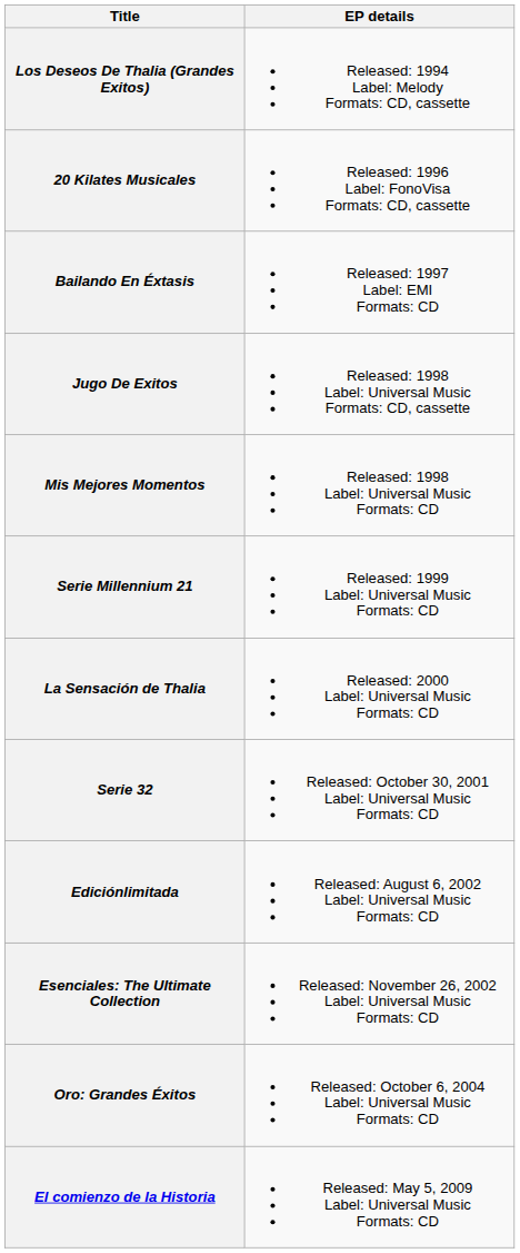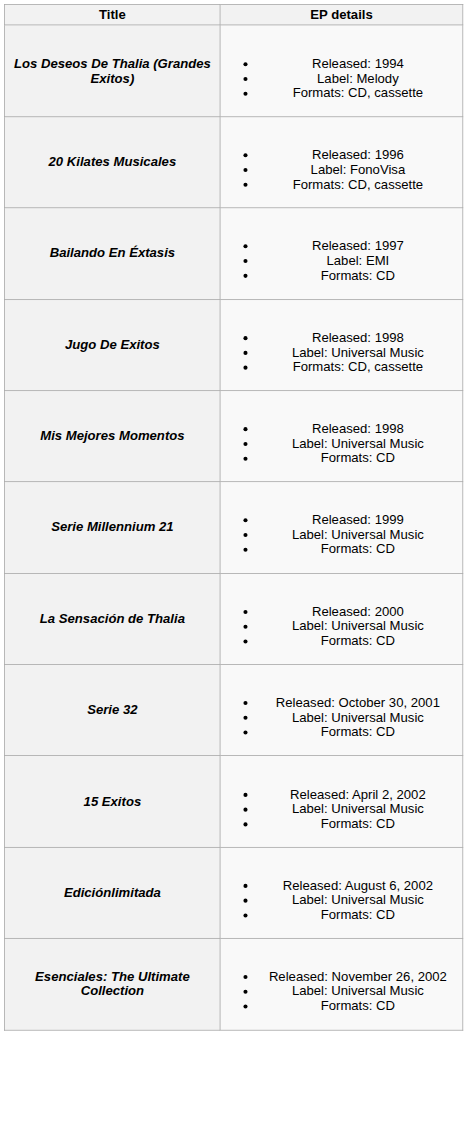 <table class="wikitable plainrowheaders" style="text-align:center;">
 <tr>
 <th scope="col" style="width:16em;">Title</th>
 <th scope="col" style="width:18em;">EP details</th>
 </tr>
 <tr>
 <th scope="row"><em>Los Deseos De Thalia (Grandes Exitos)</em></th>
 <td><br><ul><li>Released: 1994</li><li>Label: Melody</li><li>Formats: CD, cassette</li></ul></td>
 </tr>
 <tr>
 <th scope="row"><em>20 Kilates Musicales</em></th>
 <td><br><ul><li>Released: 1996</li><li>Label: FonoVisa</li><li>Formats: CD, cassette</li></ul></td>
 </tr>
 <tr>
 <th scope="row"><em>Bailando En Éxtasis</em></th>
 <td><br><ul><li>Released: 1997</li><li>Label: EMI</li><li>Formats: CD</li></ul></td>
 </tr>
 <tr>
 <th scope="row"><em>Jugo De Exitos</em></th>
 <td><br><ul><li>Released: 1998</li><li>Label: Universal Music</li><li>Formats: CD, cassette</li></ul></td>
 </tr>
 <tr>
 <th scope="row"><em>Mis Mejores Momentos</em></th>
 <td><br><ul><li>Released: 1998</li><li>Label: Universal Music</li><li>Formats: CD</li></ul></td>
 </tr>
 <tr>
 <th scope="row"><em>Serie Millennium 21</em></th>
 <td><br><ul><li>Released: 1999</li><li>Label: Universal Music</li><li>Formats: CD</li></ul></td>
 </tr>
 <tr>
 <th scope="row"><em>La Sensación de Thalia</em></th>
 <td><br><ul><li>Released: 2000</li><li>Label: Universal Music</li><li>Formats: CD</li></ul></td>
 </tr>
 <tr>
 <th scope="row"><em>Serie 32</em></th>
 <td><br><ul><li>Released: October 30, 2001</li><li>Label: Universal Music</li><li>Formats: CD</li></ul></td>
 </tr>
 <tr>
+<th scope="row"><em>15 Exitos</em></th>
+<td><br><ul><li>Released: April 2, 2002</li><li>Label: Universal Music</li><li>Formats: CD</li></ul></td>
+</tr>
+<tr>
 <th scope="row"><em>Ediciónlimitada</em></th>
 <td><br><ul><li>Released: August 6, 2002</li><li>Label: Universal Music</li><li>Formats: CD</li></ul></td>
 </tr>
 <tr>
 <th scope="row"><em>Esenciales: The Ultimate Collection</em></th>
 <td><br><ul><li>Released: November 26, 2002</li><li>Label: Universal Music</li><li>Formats: CD</li></ul></td>
 </tr>
-<tr>
-<th scope="row"><em>Oro: Grandes Éxitos</em></th>
-<td><br><ul><li>Released: October 6, 2004</li><li>Label: Universal Music</li><li>Formats: CD</li></ul></td>
-</tr>
-<tr>
-<th scope="row"><em><a href='#'>El comienzo de la Historia</a></em></th>
-<td><br><ul><li>Released: May 5, 2009</li><li>Label: Universal Music</li><li>Formats: CD</li></ul></td>
-</tr>
 </table>
